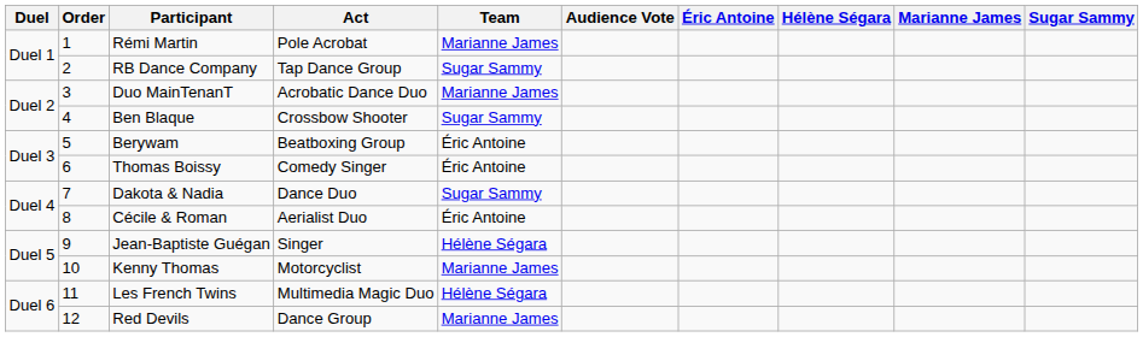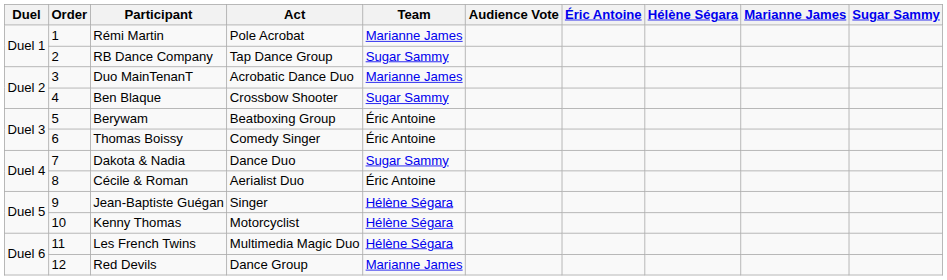 <table class="wikitable">
 <tr>
 <th>Duel</th>
 <th>Order</th>
 <th>Participant</th>
 <th>Act</th>
 <th>Team</th>
 <th>Audience Vote</th>
 <th><a href='#'>Éric Antoine</a></th>
 <th><a href='#'>Hélène Ségara</a></th>
 <th><a href='#'>Marianne James</a></th>
 <th><a href='#'>Sugar Sammy</a></th>
 </tr>
 <tr>
 <td rowspan="2">Duel 1</td>
 <td>1</td>
 <td>Rémi Martin</td>
 <td>Pole Acrobat</td>
 <td><a href='#'>Marianne James</a></td>
 <td></td>
 <td></td>
 <td></td>
 <td></td>
 <td></td>
 </tr>
 <tr>
 <td>2</td>
 <td>RB Dance Company</td>
 <td>Tap Dance Group</td>
 <td><a href='#'>Sugar Sammy</a></td>
 <td></td>
 <td></td>
 <td></td>
 <td></td>
 <td></td>
 </tr>
 <tr>
 <td rowspan="2">Duel 2</td>
 <td>3</td>
 <td>Duo MainTenanT</td>
 <td>Acrobatic Dance Duo</td>
 <td><a href='#'>Marianne James</a></td>
 <td></td>
 <td></td>
 <td></td>
 <td></td>
 <td></td>
 </tr>
 <tr>
 <td>4</td>
 <td>Ben Blaque</td>
 <td>Crossbow Shooter</td>
 <td><a href='#'>Sugar Sammy</a></td>
 <td></td>
 <td></td>
 <td></td>
 <td></td>
 <td></td>
 </tr>
 <tr>
 <td rowspan="2">Duel 3</td>
 <td>5</td>
 <td>Berywam</td>
 <td>Beatboxing Group</td>
 <td>Éric Antoine</td>
 <td></td>
 <td></td>
 <td></td>
 <td></td>
 <td></td>
 </tr>
 <tr>
 <td>6</td>
 <td>Thomas Boissy</td>
 <td>Comedy Singer</td>
 <td>Éric Antoine</td>
 <td></td>
 <td></td>
 <td></td>
 <td></td>
 <td></td>
 </tr>
 <tr>
 <td rowspan="2">Duel 4</td>
 <td>7</td>
 <td>Dakota & Nadia</td>
 <td>Dance Duo</td>
 <td><a href='#'>Sugar Sammy</a></td>
 <td></td>
 <td></td>
 <td></td>
 <td></td>
 <td></td>
 </tr>
 <tr>
 <td>8</td>
 <td>Cécile & Roman</td>
 <td>Aerialist Duo</td>
 <td>Éric Antoine</td>
 <td></td>
 <td></td>
 <td></td>
 <td></td>
 <td></td>
 </tr>
 <tr>
 <td rowspan="2">Duel 5</td>
 <td>9</td>
 <td>Jean-Baptiste Guégan</td>
 <td>Singer</td>
 <td><a href='#'>Hélène Ségara</a></td>
 <td></td>
 <td></td>
 <td></td>
 <td></td>
 <td></td>
 </tr>
 <tr>
 <td>10</td>
 <td>Kenny Thomas</td>
 <td>Motorcyclist</td>
-<td><a href='#'>Marianne James</a></td>
+<td><a href='#'>Hélène Ségara</a></td>
 <td></td>
 <td></td>
 <td></td>
 <td></td>
 <td></td>
 </tr>
 <tr>
 <td rowspan="2">Duel 6</td>
 <td>11</td>
 <td>Les French Twins</td>
 <td>Multimedia Magic Duo</td>
 <td><a href='#'>Hélène Ségara</a></td>
 <td></td>
 <td></td>
 <td></td>
 <td></td>
 <td></td>
 </tr>
 <tr>
 <td>12</td>
 <td>Red Devils</td>
 <td>Dance Group</td>
 <td><a href='#'>Marianne James</a></td>
 <td></td>
 <td></td>
 <td></td>
 <td></td>
 <td></td>
 </tr>
 </table>
